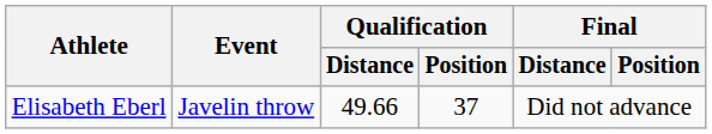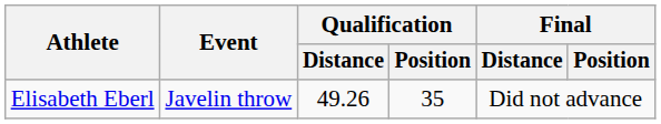 <table class=wikitable style="font-size:90%">
 <tr>
 <th rowspan="2">Athlete</th>
 <th rowspan="2">Event</th>
 <th colspan="2">Qualification</th>
 <th colspan="2">Final</th>
 </tr>
 <tr style="font-size:95%">
 <th>Distance</th>
 <th>Position</th>
 <th>Distance</th>
 <th>Position</th>
 </tr>
 <tr align=center>
 <td align=left><a href='#'>Elisabeth Eberl</a></td>
 <td align=left><a href='#'>Javelin throw</a></td>
-<td>49.66</td>
-<td>37</td>
+<td>49.26</td>
+<td>35</td>
 <td colspan=2>Did not advance</td>
 </tr>
 </table>
